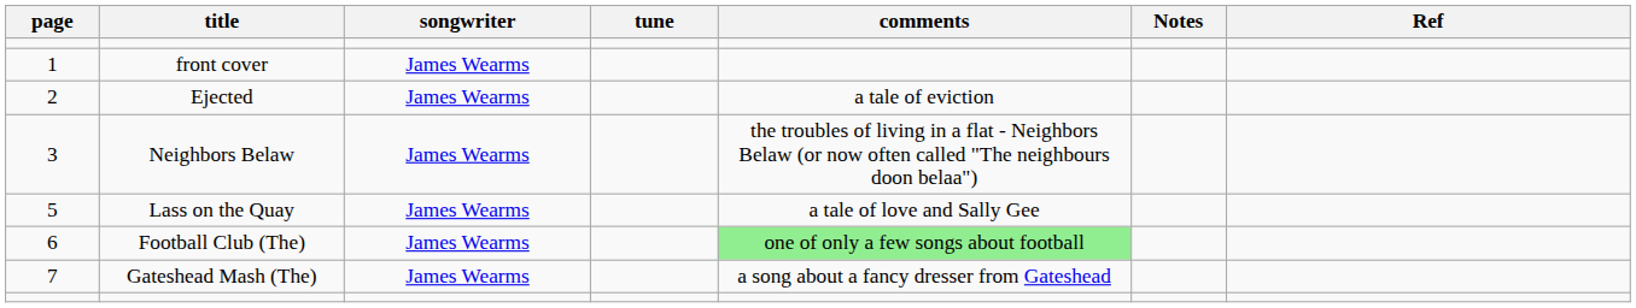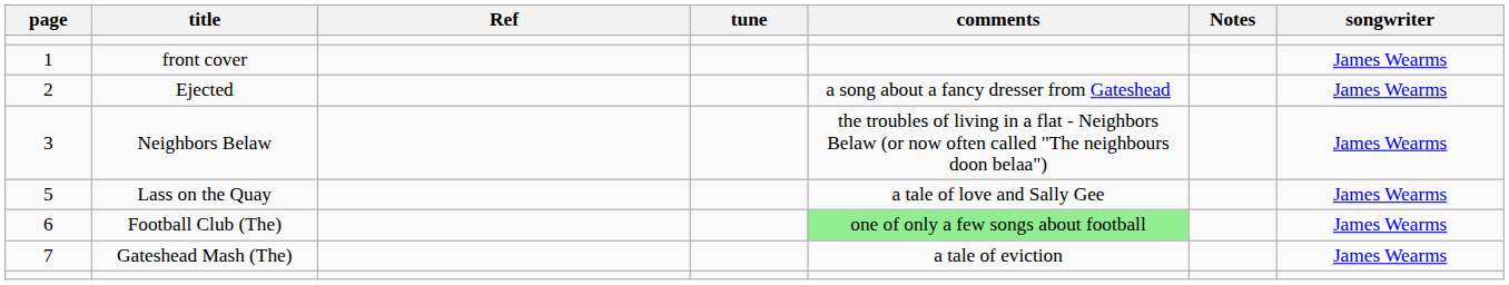 <table class="wikitable" style="text-align:center;">
 <tr>
 <th width=70 abbr="page">page</th>
 <th width=200 abbr="title of song">title</th>
-<th width=200 abbr="author">songwriter</th>
+<th width=350abbr="Ref">Ref</th>
 <th width=100 abbr="tune/air">tune</th>
 <th width=350abbr="comments">comments</th>
 <th width=70 abbr="Notes">Notes</th>
-<th width=350abbr="Ref">Ref</th>
+<th width=200 abbr="author">songwriter</th>
 </tr>
 <tr>
 <td></td>
 <td></td>
 <td></td>
 <td></td>
 <td></td>
 <td></td>
 <td></td>
 </tr>
 <tr>
 <td>1</td>
 <td>front cover</td>
-<td><a href='#'>James Wearms</a></td>
 <td></td>
 <td></td>
 <td></td>
 <td></td>
+<td><a href='#'>James Wearms</a></td>
 </tr>
 <tr>
 <td>2</td>
 <td>Ejected</td>
-<td><a href='#'>James Wearms</a></td>
-<td></td>
-<td>a tale of eviction</td>
 <td></td>
 <td></td>
+<td>a song about a fancy dresser from <a href='#'>Gateshead</a></td>
+<td></td>
+<td><a href='#'>James Wearms</a></td>
 </tr>
 <tr>
 <td>3</td>
 <td>Neighbors Belaw</td>
-<td><a href='#'>James Wearms</a></td>
+<td></td>
 <td></td>
 <td>the troubles of living in a flat - Neighbors Belaw (or now often called "The neighbours doon belaa")</td>
 <td></td>
-<td></td>
+<td><a href='#'>James Wearms</a></td>
 </tr>
 <tr>
 <td>5</td>
 <td>Lass on the Quay</td>
-<td><a href='#'>James Wearms</a></td>
+<td></td>
 <td></td>
 <td>a tale of love and Sally Gee</td>
 <td></td>
-<td></td>
+<td><a href='#'>James Wearms</a></td>
 </tr>
 <tr>
 <td>6</td>
 <td>Football Club (The)</td>
-<td><a href='#'>James Wearms</a></td>
+<td></td>
 <td></td>
 <td style="background: lightgreen;">one of only a few songs about football</td>
 <td></td>
-<td></td>
+<td><a href='#'>James Wearms</a></td>
 </tr>
 <tr>
 <td>7</td>
 <td>Gateshead Mash (The)</td>
-<td><a href='#'>James Wearms</a></td>
-<td></td>
-<td>a song about a fancy dresser from <a href='#'>Gateshead</a></td>
 <td></td>
 <td></td>
+<td>a tale of eviction</td>
+<td></td>
+<td><a href='#'>James Wearms</a></td>
 </tr>
 <tr>
 <td></td>
 <td></td>
 <td></td>
 <td></td>
 <td></td>
 <td></td>
 <td></td>
 </tr>
 </table>
